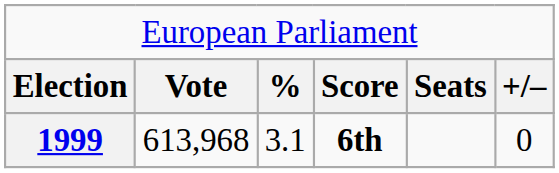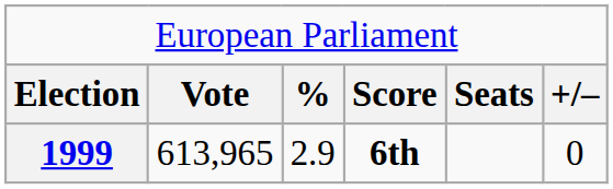 <table class="wikitable" style="font-size:95%; text-align:center;">
 <tr>
 <td colspan="6"><a href='#'>European Parliament</a></td>
 </tr>
 <tr>
 <th>Election</th>
 <th>Vote</th>
 <th>%</th>
 <th>Score</th>
 <th>Seats</th>
 <th>+/–</th>
 </tr>
 <tr>
 <th><a href='#'>1999</a></th>
-<td>613,968</td>
-<td>3.1</td>
+<td>613,965</td>
+<td>2.9</td>
 <td><strong>6th</strong></td>
 <td></td>
 <td>0</td>
 </tr>
 </table>
